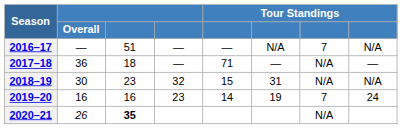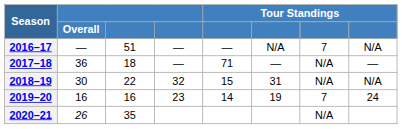 <table class="wikitable" style="font-size:86%; text-align:center; border:grey solid 1px; border-collapse:collapse; background:#ffffff;">
 <tr>
 <th style="background-color:#369; color:white; width:60px;" rowspan="2"> Season </th>
 <th style="background-color:#4180be; color:white;" colspan="3"></th>
 <th style="background-color:#4180be; color:white;" colspan="4">Tour Standings</th>
 </tr>
 <tr>
 <th style="background-color:#4180be; color:white; width:55px;">Overall</th>
 <th style="background-color:#4180be; color:white; width:55px;"></th>
 <th style="background-color:#4180be; color:white; width:55px;"></th>
 <th style="background-color:#4180be; color:white; width:55px;"></th>
 <th style="background-color:#4180be; color:white; width:55px;"></th>
 <th style="background-color:#4180be; color:white; width:55px;"></th>
 <th style="background-color:#4180be; color:white; width:55px;"></th>
 </tr>
 <tr>
 <th scope=row align=center><a href='#'>2016–17</a></th>
 <td align=center>—</td>
 <td align=center>51</td>
 <td align=center>—</td>
 <td align=center>—</td>
 <td align=center>N/A</td>
 <td align=center>7</td>
 <td align=center>N/A</td>
 </tr>
 <tr>
 <th scope=row align=center><a href='#'>2017–18</a></th>
 <td align=center>36</td>
 <td align=center>18</td>
 <td align=center>—</td>
 <td align=center>71</td>
 <td align=center>—</td>
 <td align=center>N/A</td>
 <td align=center>—</td>
 </tr>
 <tr>
 <th scope=row align=center><a href='#'>2018–19</a></th>
 <td align=center>30</td>
-<td align=center>23</td>
+<td align=center>22</td>
 <td align=center>32</td>
 <td align=center>15</td>
 <td align=center>31</td>
 <td align=center>N/A</td>
 <td align=center>N/A</td>
 </tr>
 <tr>
 <th scope=row align=center><a href='#'>2019–20</a></th>
 <td align=center>16</td>
 <td align=center>16</td>
 <td align=center>23</td>
 <td align=center>14</td>
 <td align=center>19</td>
 <td align=center>7</td>
 <td align=center>24</td>
 </tr>
 <tr>
 <th scope=row align=center><a href='#'>2020–21</a></th>
 <td align=center><em>26</em></td>
-<td align=center><strong>35</strong></td>
+<td align=center>35</td>
 <td align=center></td>
 <td align=center></td>
 <td align=center></td>
 <td align=center>N/A</td>
 <td align=center></td>
 </tr>
 </table>
